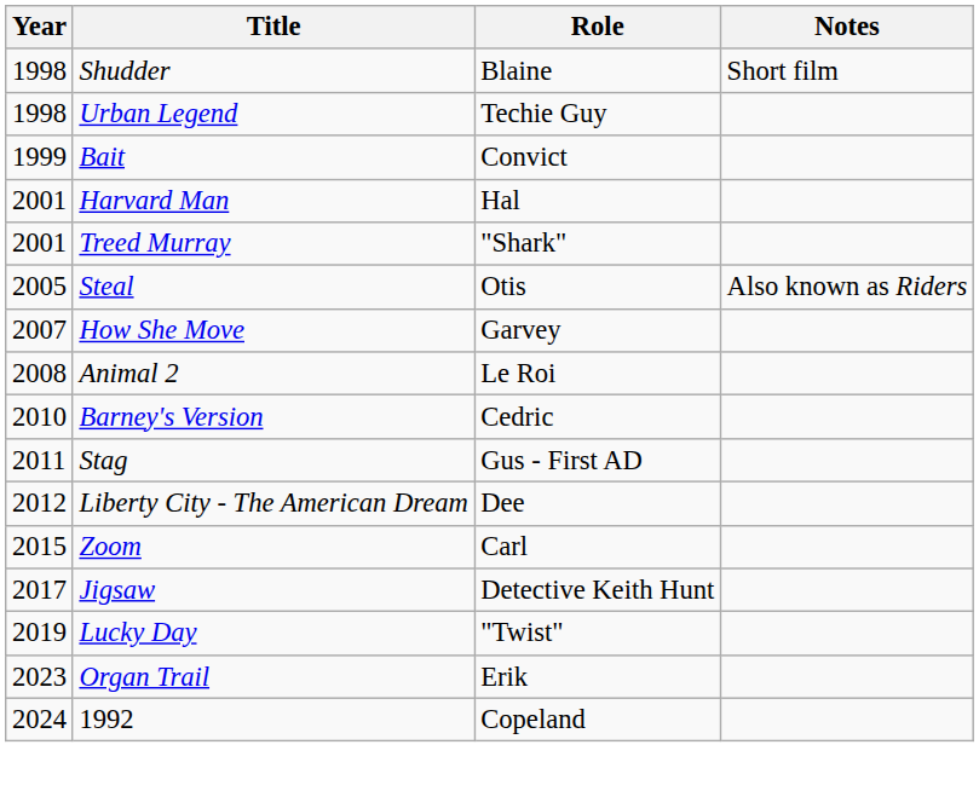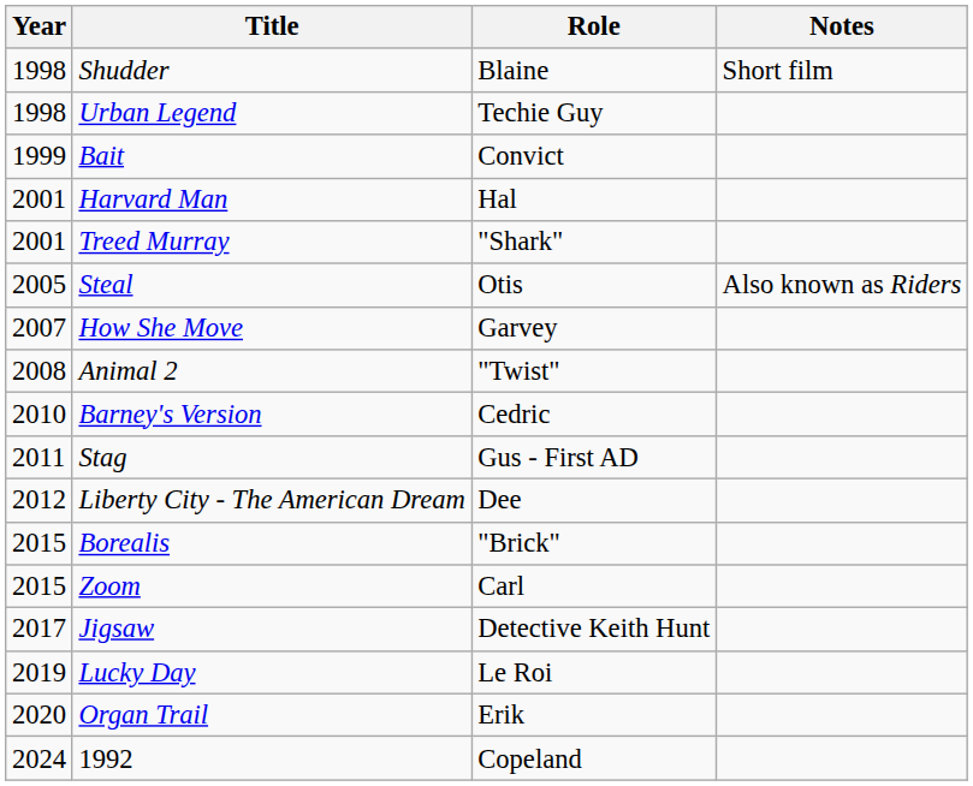 <table class="wikitable sortable">
 <tr>
 <th>Year</th>
 <th>Title</th>
 <th>Role</th>
 <th class="unsortable">Notes</th>
 </tr>
 <tr>
 <td>1998</td>
 <td><em>Shudder</em></td>
 <td>Blaine</td>
 <td>Short film</td>
 </tr>
 <tr>
 <td>1998</td>
 <td><em><a href='#'>Urban Legend</a></em></td>
 <td>Techie Guy</td>
 <td></td>
 </tr>
 <tr>
 <td>1999</td>
 <td><em><a href='#'>Bait</a></em></td>
 <td>Convict</td>
 <td></td>
 </tr>
 <tr>
 <td>2001</td>
 <td><em><a href='#'>Harvard Man</a></em></td>
 <td>Hal</td>
 <td></td>
 </tr>
 <tr>
 <td>2001</td>
 <td><em><a href='#'>Treed Murray</a></em></td>
 <td>"Shark"</td>
 <td></td>
 </tr>
 <tr>
 <td>2005</td>
 <td><em><a href='#'>Steal</a></em></td>
 <td>Otis</td>
 <td>Also known as <em>Riders</em></td>
 </tr>
 <tr>
 <td>2007</td>
 <td><em><a href='#'>How She Move</a></em></td>
 <td>Garvey</td>
 <td></td>
 </tr>
 <tr>
 <td>2008</td>
 <td><em>Animal 2</em></td>
-<td>Le Roi</td>
+<td>"Twist"</td>
 <td></td>
 </tr>
 <tr>
 <td>2010</td>
 <td><em><a href='#'>Barney's Version</a></em></td>
 <td>Cedric</td>
 <td></td>
 </tr>
 <tr>
 <td>2011</td>
 <td><em>Stag</em></td>
 <td>Gus - First AD</td>
 <td></td>
 </tr>
 <tr>
 <td>2012</td>
 <td><em>Liberty City - The American Dream</em></td>
 <td>Dee</td>
 <td></td>
 </tr>
 <tr>
 <td>2015</td>
+<td><em><a href='#'>Borealis</a></em></td>
+<td>"Brick"</td>
+<td></td>
+</tr>
+<tr>
+<td>2015</td>
 <td><em><a href='#'>Zoom</a></em></td>
 <td>Carl</td>
 <td></td>
 </tr>
 <tr>
 <td>2017</td>
 <td><em><a href='#'>Jigsaw</a></em></td>
 <td>Detective Keith Hunt</td>
 <td></td>
 </tr>
 <tr>
 <td>2019</td>
 <td><em><a href='#'>Lucky Day</a></em></td>
-<td>"Twist"</td>
+<td>Le Roi</td>
 <td></td>
 </tr>
 <tr>
-<td>2023</td>
+<td>2020</td>
 <td><em><a href='#'>Organ Trail</a></em></td>
 <td>Erik</td>
 <td></td>
 </tr>
 <tr>
 <td>2024</td>
 <td>1992</td>
 <td>Copeland</td>
 <td></td>
 </tr>
 </table>
